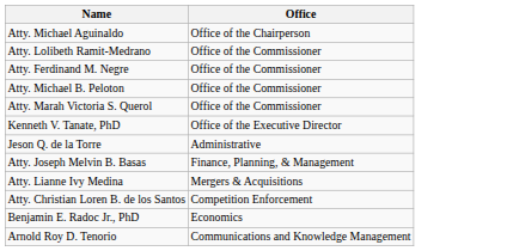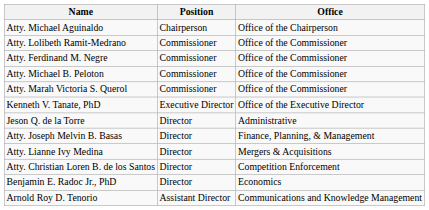 <table class="wikitable">
 <tr>
 <th>Name</th>
+<th>Position</th>
 <th>Office</th>
 </tr>
 <tr>
 <td>Atty. Michael Aguinaldo</td>
+<td>Chairperson</td>
 <td>Office of the Chairperson</td>
 </tr>
 <tr>
 <td>Atty. Lolibeth Ramit-Medrano</td>
+<td>Commissioner</td>
 <td>Office of the Commissioner</td>
 </tr>
 <tr>
 <td>Atty. Ferdinand M. Negre</td>
+<td>Commissioner</td>
 <td>Office of the Commissioner</td>
 </tr>
 <tr>
 <td>Atty. Michael B. Peloton</td>
+<td>Commissioner</td>
 <td>Office of the Commissioner</td>
 </tr>
 <tr>
 <td>Atty. Marah Victoria S. Querol</td>
+<td>Commissioner</td>
 <td>Office of the Commissioner</td>
 </tr>
 <tr>
 <td>Kenneth V. Tanate, PhD</td>
+<td>Executive Director</td>
 <td>Office of the Executive Director</td>
 </tr>
 <tr>
 <td>Jeson Q. de la Torre</td>
+<td>Director</td>
 <td>Administrative</td>
 </tr>
 <tr>
 <td>Atty. Joseph Melvin B. Basas</td>
+<td>Director</td>
 <td>Finance, Planning, & Management</td>
 </tr>
 <tr>
 <td>Atty. Lianne Ivy Medina</td>
+<td>Director</td>
 <td>Mergers & Acquisitions</td>
 </tr>
 <tr>
 <td>Atty. Christian Loren B. de los Santos</td>
+<td>Director</td>
 <td>Competition Enforcement</td>
 </tr>
 <tr>
 <td>Benjamin E. Radoc Jr., PhD</td>
+<td>Director</td>
 <td>Economics</td>
 </tr>
 <tr>
 <td>Arnold Roy D. Tenorio</td>
+<td>Assistant Director</td>
 <td>Communications and Knowledge Management</td>
 </tr>
 </table>
